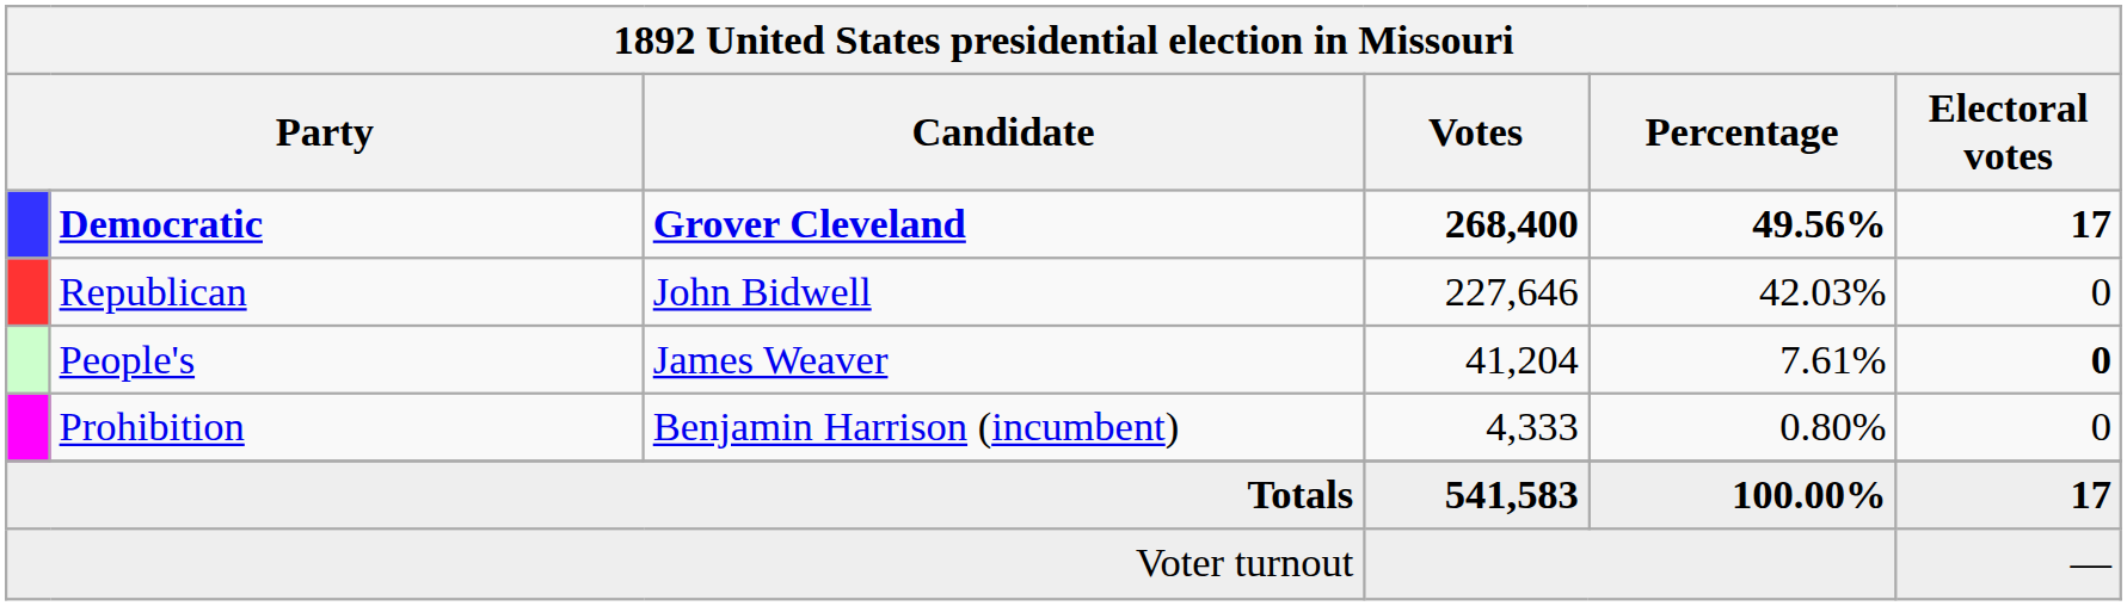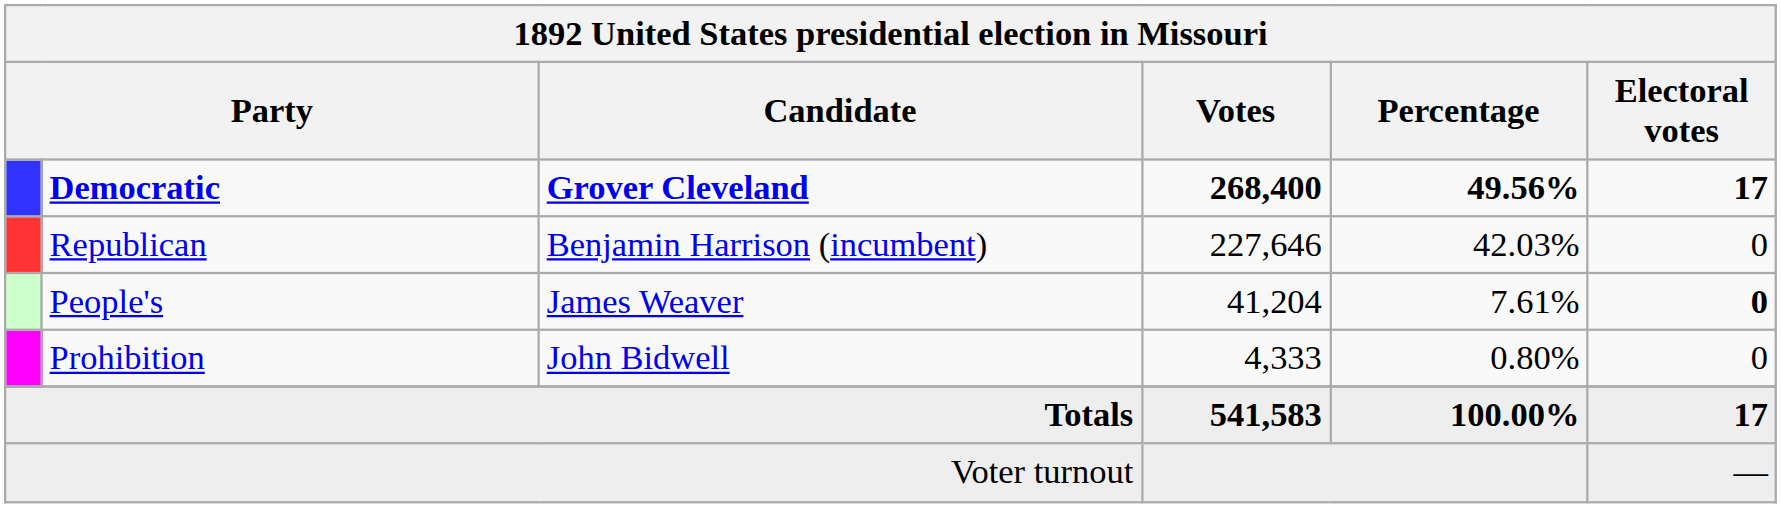 <table class="wikitable" style="font-size: 95%;">
 <tr>
 <th colspan="6">1892 United States presidential election in Missouri</th>
 </tr>
 <tr>
 <th colspan="2" style="width: 15em">Party</th>
 <th style="width: 17em">Candidate</th>
 <th style="width: 5em">Votes</th>
 <th style="width: 7em">Percentage</th>
 <th style="width: 5em">Electoral votes</th>
 </tr>
 <tr>
 <th style="background-color:#3333FF; width: 3px"></th>
 <td style="width: 130px"><strong><a href='#'>Democratic</a></strong></td>
 <td><strong><a href='#'>Grover Cleveland</a></strong></td>
 <td align="right"><strong>268,400</strong></td>
 <td align="right"><strong>49.56%</strong></td>
 <td align="right"><strong>17</strong></td>
 </tr>
 <tr>
 <th style="background-color:#FF3333; width: 3px"></th>
 <td style="width: 130px"><a href='#'>Republican</a></td>
-<td><a href='#'>John Bidwell</a></td>
+<td><a href='#'>Benjamin Harrison</a> (<a href='#'>incumbent</a>)</td>
 <td align="right">227,646</td>
 <td align="right">42.03%</td>
 <td align="right">0</td>
 </tr>
 <tr>
 <th style="background-color:#CCFFCC; width: 3px"></th>
 <td style="width: 130px"><a href='#'>People's</a></td>
 <td><a href='#'>James Weaver</a></td>
 <td align="right">41,204</td>
 <td align="right">7.61%</td>
 <td align="right"><strong>0</strong></td>
 </tr>
 <tr>
 <th style="background-color:#FF00FF; width: 3px"></th>
 <td style="width: 130px"><a href='#'>Prohibition</a></td>
-<td><a href='#'>Benjamin Harrison</a> (<a href='#'>incumbent</a>)</td>
+<td><a href='#'>John Bidwell</a></td>
 <td align="right">4,333</td>
 <td align="right">0.80%</td>
 <td align="right">0</td>
 </tr>
 <tr>
 </tr>
 <tr bgcolor="#EEEEEE">
 <td colspan="3" align="right"><strong>Totals</strong></td>
 <td align="right"><strong>541,583</strong></td>
 <td align="right"><strong>100.00%</strong></td>
 <td align="right"><strong>17</strong></td>
 </tr>
 <tr bgcolor="#EEEEEE">
 <td colspan="3" align="right">Voter turnout</td>
 <td colspan="2" align="right"></td>
 <td align="right">—</td>
 </tr>
 </table>
